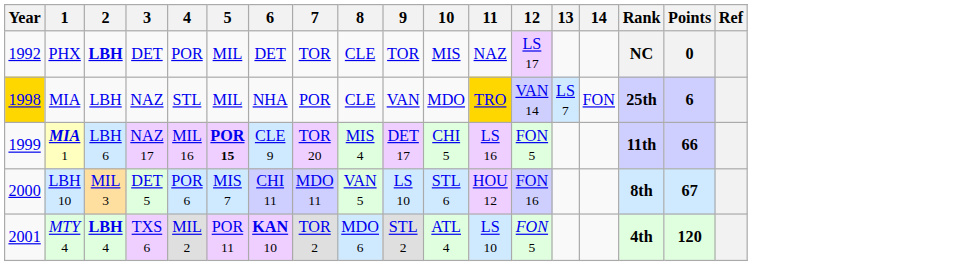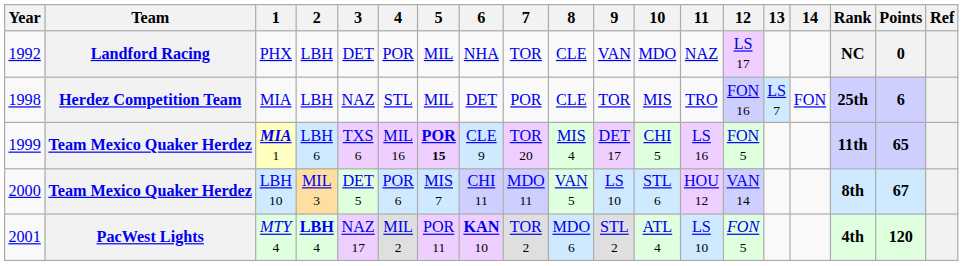 <table class="wikitable" style="text-align:center; font-size:85%">
 <tr>
 <th>Year</th>
+<th>Team</th>
 <th>1</th>
 <th>2</th>
 <th>3</th>
 <th>4</th>
 <th>5</th>
 <th>6</th>
 <th>7</th>
 <th>8</th>
 <th>9</th>
 <th>10</th>
 <th>11</th>
 <th>12</th>
 <th>13</th>
 <th>14</th>
 <th>Rank</th>
 <th>Points</th>
 <th>Ref</th>
 </tr>
 <tr>
 <td><a href='#'>1992</a></td>
+<th nowrap><a href='#'>Landford Racing</a></th>
 <td><a href='#'>PHX</a></td>
-<td><strong><a href='#'>LBH</a></strong></td>
+<td><a href='#'>LBH</a></td>
 <td><a href='#'>DET</a></td>
 <td><a href='#'>POR</a></td>
 <td><a href='#'>MIL</a></td>
-<td><a href='#'>DET</a></td>
+<td><a href='#'>NHA</a></td>
 <td><a href='#'>TOR</a></td>
 <td><a href='#'>CLE</a></td>
-<td><a href='#'>TOR</a></td>
-<td><a href='#'>MIS</a></td>
+<td><a href='#'>VAN</a></td>
+<td><a href='#'>MDO</a></td>
 <td><a href='#'>NAZ</a></td>
 <td style="background:#EFCFFF;"><a href='#'>LS</a><br><small>17</small></td>
 <td></td>
 <td></td>
 <th>NC</th>
 <th>0</th>
 <th></th>
 </tr>
 <tr>
-<td style="background: gold;"><a href='#'>1998</a></td>
+<td><a href='#'>1998</a></td>
+<th nowrap><a href='#'>Herdez Competition Team</a></th>
 <td><a href='#'>MIA</a></td>
 <td><a href='#'>LBH</a></td>
 <td><a href='#'>NAZ</a></td>
 <td><a href='#'>STL</a></td>
 <td><a href='#'>MIL</a></td>
-<td><a href='#'>NHA</a></td>
+<td><a href='#'>DET</a></td>
 <td><a href='#'>POR</a></td>
 <td><a href='#'>CLE</a></td>
-<td><a href='#'>VAN</a></td>
-<td><a href='#'>MDO</a></td>
-<td style="background: gold;"><a href='#'>TRO</a></td>
-<td style="background:#CFCFFF;"><a href='#'>VAN</a><br><small>14</small></td>
+<td><a href='#'>TOR</a></td>
+<td><a href='#'>MIS</a></td>
+<td><a href='#'>TRO</a></td>
+<td style="background:#CFCFFF;"><a href='#'>FON</a><br><small>16</small></td>
 <td style="background:#CFEAFF;"><a href='#'>LS</a><br><small>7</small></td>
 <td><a href='#'>FON</a></td>
 <td style="background:#CFCFFF;"><strong>25th</strong></td>
 <td style="background:#CFCFFF;"><strong>6</strong></td>
 <th></th>
 </tr>
 <tr>
 <td><a href='#'>1999</a></td>
+<th nowrap><a href='#'>Team Mexico Quaker Herdez</a></th>
 <td style="background:#FFFFBF;"><strong><em><a href='#'>MIA</a></em></strong><br><small>1</small></td>
 <td style="background:#CFEAFF;"><a href='#'>LBH</a><br><small>6</small></td>
-<td style="background:#EFCFFF;"><a href='#'>NAZ</a><br><small>17</small></td>
+<td style="background:#EFCFFF;"><a href='#'>TXS</a><br><small>6</small></td>
 <td style="background:#EFCFFF;"><a href='#'>MIL</a><br><small>16</small></td>
 <td style="background:#EFCFFF;"><strong><a href='#'>POR</a><br><small>15</small></strong></td>
 <td style="background:#CFEAFF;"><a href='#'>CLE</a><br><small>9</small></td>
 <td style="background:#EFCFFF;"><a href='#'>TOR</a><br><small>20</small></td>
 <td style="background:#DFFFDF;"><a href='#'>MIS</a><br><small>4</small></td>
 <td style="background:#EFCFFF;"><a href='#'>DET</a><br><small>17</small></td>
 <td style="background:#DFFFDF;"><a href='#'>CHI</a><br><small>5</small></td>
 <td style="background:#EFCFFF;"><a href='#'>LS</a><br><small>16</small></td>
 <td style="background:#DFFFDF;"><a href='#'>FON</a><br><small>5</small></td>
 <td></td>
 <td></td>
 <td style="background:#CFCFFF;"><strong>11th</strong></td>
-<td style="background:#CFCFFF;"><strong>66</strong></td>
+<td style="background:#CFCFFF;"><strong>65</strong></td>
 <th></th>
 </tr>
 <tr>
 <td><a href='#'>2000</a></td>
+<th nowrap><a href='#'>Team Mexico Quaker Herdez</a></th>
 <td style="background:#CFEAFF;"><a href='#'>LBH</a><br><small>10</small></td>
 <td style="background:#FFDF9F;"><a href='#'>MIL</a><br><small>3</small></td>
 <td style="background:#DFFFDF;"><a href='#'>DET</a><br><small>5</small></td>
 <td style="background:#CFEAFF;"><a href='#'>POR</a><br><small>6</small></td>
 <td style="background:#CFEAFF;"><a href='#'>MIS</a><br><small>7</small></td>
 <td style="background:#CFCFFF;"><a href='#'>CHI</a><br><small>11</small></td>
 <td style="background:#CFCFFF;"><a href='#'>MDO</a><br><small>11</small></td>
 <td style="background:#DFFFDF;"><a href='#'>VAN</a><br><small>5</small></td>
 <td style="background:#CFEAFF;"><a href='#'>LS</a><br><small>10</small></td>
 <td style="background:#CFEAFF;"><a href='#'>STL</a><br><small>6</small></td>
 <td style="background:#EFCFFF;"><a href='#'>HOU</a><br><small>12</small></td>
-<td style="background:#CFCFFF;"><a href='#'>FON</a><br><small>16</small></td>
+<td style="background:#CFCFFF;"><a href='#'>VAN</a><br><small>14</small></td>
 <td></td>
 <td></td>
 <td style="background:#CFEAFF;"><strong>8th</strong></td>
 <td style="background:#CFEAFF;"><strong>67</strong></td>
 <th></th>
 </tr>
 <tr>
 <td><a href='#'>2001</a></td>
+<th nowrap><a href='#'>PacWest Lights</a></th>
 <td style="background:#DFFFDF;"><em><a href='#'>MTY</a></em><br><small>4</small></td>
 <td style="background:#DFFFDF;"><strong><a href='#'>LBH</a></strong><br><small>4</small></td>
-<td style="background:#EFCFFF;"><a href='#'>TXS</a><br><small>6</small></td>
+<td style="background:#EFCFFF;"><a href='#'>NAZ</a><br><small>17</small></td>
 <td style="background:#DFDFDF;"><a href='#'>MIL</a><br><small>2</small></td>
 <td style="background:#EFCFFF;"><a href='#'>POR</a><br><small>11</small></td>
 <td style="background:#EFCFFF;"><strong><a href='#'>KAN</a></strong><br><small>10</small></td>
 <td style="background:#DFDFDF;"><a href='#'>TOR</a><br><small>2</small></td>
 <td style="background:#CFEAFF;"><a href='#'>MDO</a><br><small>6</small></td>
 <td style="background:#DFDFDF;"><a href='#'>STL</a><br><small>2</small></td>
 <td style="background:#DFFFDF;"><a href='#'>ATL</a><br><small>4</small></td>
 <td style="background:#CFEAFF;"><a href='#'>LS</a><br><small>10</small></td>
 <td style="background:#DFFFDF;"><em><a href='#'>FON</a></em><br><small>5</small></td>
 <td></td>
 <td></td>
 <td style="background:#DFFFDF;"><strong>4th</strong></td>
 <td style="background:#DFFFDF;"><strong>120</strong></td>
 <th></th>
 </tr>
 </table>
